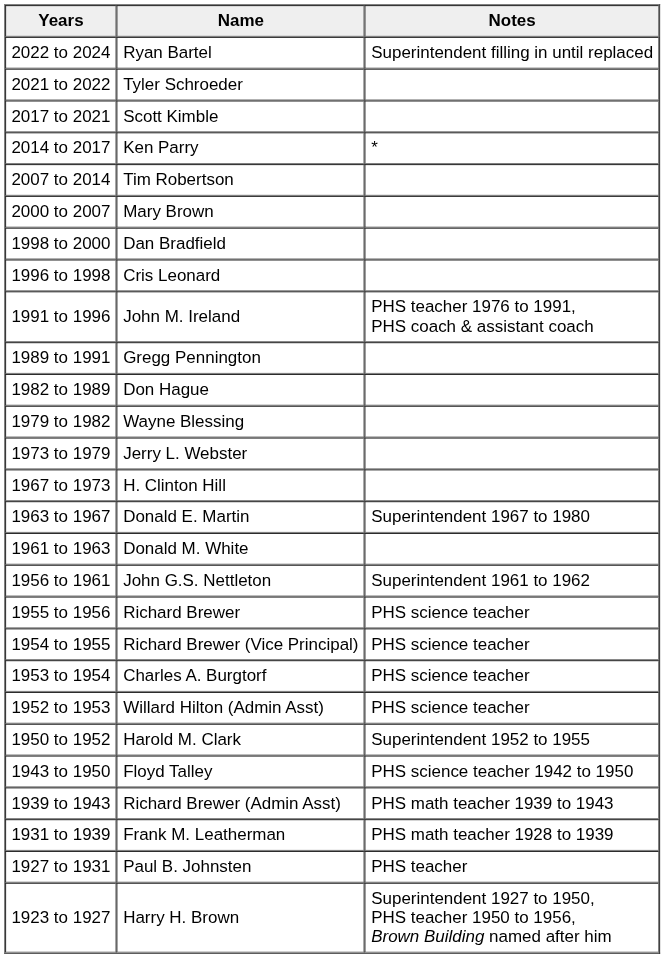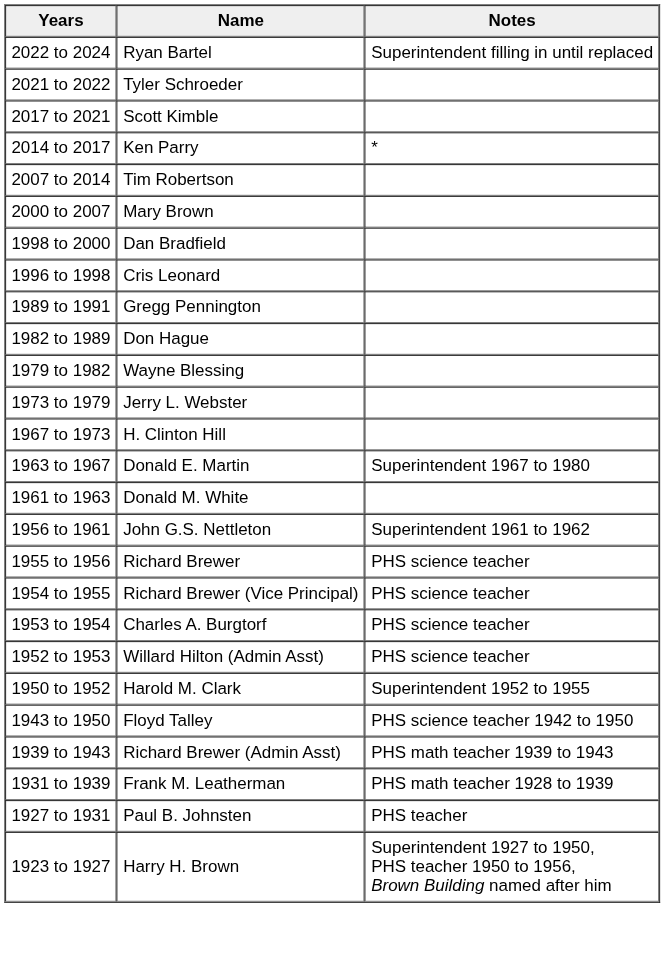 <table border="1" cellpadding="5" cellspacing="0">
 <tr>
 <th scope="col" style="background:#efefef;">Years</th>
 <th scope="col" style="background:#efefef;">Name</th>
 <th scope="col" style="background:#efefef;">Notes</th>
 </tr>
 <tr>
 <td>2022 to 2024</td>
 <td>Ryan Bartel</td>
 <td>Superintendent filling in until replaced</td>
 </tr>
 <tr>
 <td>2021 to 2022</td>
 <td>Tyler Schroeder</td>
 <td></td>
 </tr>
 <tr>
 <td>2017 to 2021</td>
 <td>Scott Kimble</td>
 <td></td>
 </tr>
 <tr>
 <td>2014 to 2017</td>
 <td>Ken Parry</td>
 <td>*</td>
 </tr>
 <tr>
 <td>2007 to 2014</td>
 <td>Tim Robertson</td>
 <td></td>
 </tr>
 <tr>
 <td>2000 to 2007</td>
 <td>Mary Brown</td>
 <td></td>
 </tr>
 <tr>
 <td>1998 to 2000</td>
 <td>Dan Bradfield</td>
 <td></td>
 </tr>
 <tr>
 <td>1996 to 1998</td>
 <td>Cris Leonard</td>
 <td></td>
-</tr>
-<tr>
-<td>1991 to 1996</td>
-<td>John M. Ireland</td>
-<td>PHS teacher 1976 to 1991,<br>PHS coach & assistant coach</td>
 </tr>
 <tr>
 <td>1989 to 1991</td>
 <td>Gregg Pennington</td>
 <td></td>
 </tr>
 <tr>
 <td>1982 to 1989</td>
 <td>Don Hague</td>
 <td></td>
 </tr>
 <tr>
 <td>1979 to 1982</td>
 <td>Wayne Blessing</td>
 <td></td>
 </tr>
 <tr>
 <td>1973 to 1979</td>
 <td>Jerry L. Webster</td>
 <td></td>
 </tr>
 <tr>
 <td>1967 to 1973</td>
 <td>H. Clinton Hill</td>
 <td></td>
 </tr>
 <tr>
 <td>1963 to 1967</td>
 <td>Donald E. Martin</td>
 <td>Superintendent 1967 to 1980</td>
 </tr>
 <tr>
 <td>1961 to 1963</td>
 <td>Donald M. White</td>
 <td></td>
 </tr>
 <tr>
 <td>1956 to 1961</td>
 <td>John G.S. Nettleton</td>
 <td>Superintendent 1961 to 1962</td>
 </tr>
 <tr>
 <td>1955 to 1956</td>
 <td>Richard Brewer</td>
 <td>PHS science teacher</td>
 </tr>
 <tr>
 <td>1954 to 1955</td>
 <td>Richard Brewer (Vice Principal)</td>
 <td>PHS science teacher</td>
 </tr>
 <tr>
 <td>1953 to 1954</td>
 <td>Charles A. Burgtorf</td>
 <td>PHS science teacher</td>
 </tr>
 <tr>
 <td>1952 to 1953</td>
 <td>Willard Hilton (Admin Asst)</td>
 <td>PHS science teacher</td>
 </tr>
 <tr>
 <td>1950 to 1952</td>
 <td>Harold M. Clark</td>
 <td>Superintendent 1952 to 1955</td>
 </tr>
 <tr>
 <td>1943 to 1950</td>
 <td>Floyd Talley</td>
 <td>PHS science teacher 1942 to 1950</td>
 </tr>
 <tr>
 <td>1939 to 1943</td>
 <td>Richard Brewer (Admin Asst)</td>
 <td>PHS math teacher 1939 to 1943</td>
 </tr>
 <tr>
 <td>1931 to 1939</td>
 <td>Frank M. Leatherman</td>
 <td>PHS math teacher 1928 to 1939</td>
 </tr>
 <tr>
 <td>1927 to 1931</td>
 <td>Paul B. Johnsten</td>
 <td>PHS teacher</td>
 </tr>
 <tr>
 <td>1923 to 1927</td>
 <td>Harry H. Brown</td>
 <td>Superintendent 1927 to 1950,<br>PHS teacher 1950 to 1956,<br><em>Brown Building</em> named after him</td>
 </tr>
 </table>
